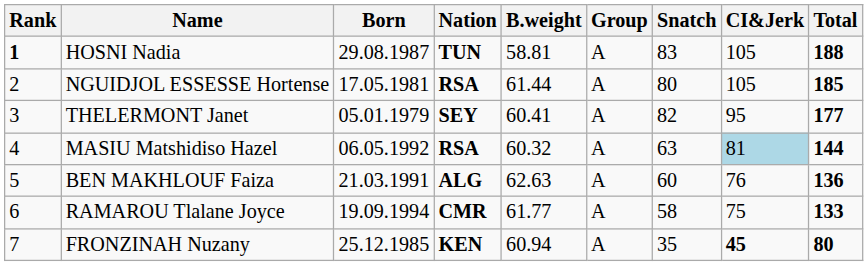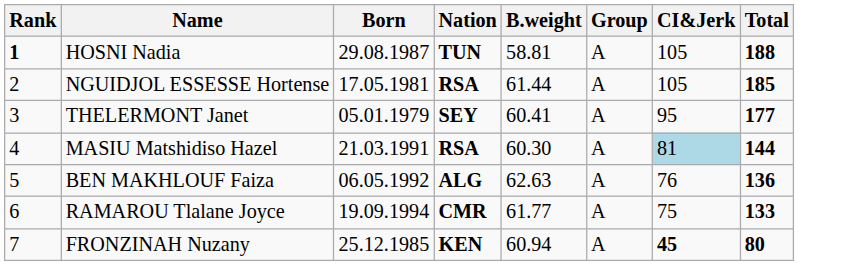 <table class="wikitable">
 <tr>
 <th>Rank</th>
 <th>Name</th>
 <th>Born</th>
 <th>Nation</th>
 <th>B.weight</th>
 <th>Group</th>
-<th>Snatch</th>
 <th>CI&Jerk</th>
 <th>Total</th>
 </tr>
 <tr>
 <td><strong>1</strong></td>
 <td>HOSNI Nadia</td>
 <td>29.08.1987</td>
 <td><strong>TUN</strong></td>
 <td>58.81</td>
 <td>A</td>
-<td>83</td>
 <td>105</td>
 <td><strong>188</strong></td>
 </tr>
 <tr>
 <td>2</td>
 <td>NGUIDJOL ESSESSE Hortense</td>
 <td>17.05.1981</td>
 <td><strong>RSA</strong></td>
 <td>61.44</td>
 <td>A</td>
-<td>80</td>
 <td>105</td>
 <td><strong>185</strong></td>
 </tr>
 <tr>
 <td>3</td>
 <td>THELERMONT Janet</td>
 <td>05.01.1979</td>
 <td><strong>SEY</strong></td>
 <td>60.41</td>
 <td>A</td>
-<td>82</td>
 <td>95</td>
 <td><strong>177</strong></td>
 </tr>
 <tr>
 <td>4</td>
 <td>MASIU Matshidiso Hazel</td>
-<td>06.05.1992</td>
+<td>21.03.1991</td>
 <td><strong>RSA</strong></td>
-<td>60.32</td>
+<td>60.30</td>
 <td>A</td>
-<td>63</td>
 <td style="background: lightblue;">81</td>
 <td><strong>144</strong></td>
 </tr>
 <tr>
 <td>5</td>
 <td>BEN MAKHLOUF Faiza</td>
-<td>21.03.1991</td>
+<td>06.05.1992</td>
 <td><strong>ALG</strong></td>
 <td>62.63</td>
 <td>A</td>
-<td>60</td>
 <td>76</td>
 <td><strong>136</strong></td>
 </tr>
 <tr>
 <td>6</td>
 <td>RAMAROU Tlalane Joyce</td>
 <td>19.09.1994</td>
 <td><strong>CMR</strong></td>
 <td>61.77</td>
 <td>A</td>
-<td>58</td>
 <td>75</td>
 <td><strong>133</strong></td>
 </tr>
 <tr>
 <td>7</td>
 <td>FRONZINAH Nuzany</td>
 <td>25.12.1985</td>
 <td><strong>KEN</strong></td>
 <td>60.94</td>
 <td>A</td>
-<td>35</td>
 <td><strong>45</strong></td>
 <td><strong>80</strong></td>
 </tr>
 </table>
